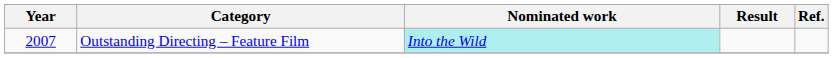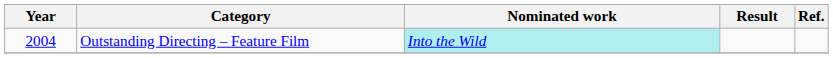 <table class=wikitable>
 <tr>
 <th scope="col" style="width:5em;">Year</th>
 <th scope="col" style="width:26em;">Category</th>
 <th scope="col" style="width:25em;">Nominated work</th>
 <th scope="col" style="width:5em;">Result</th>
 <th>Ref.</th>
 </tr>
 <tr>
-<td style="text-align:center;"><a href='#'>2007</a></td>
+<td style="text-align:center;"><a href='#'>2004</a></td>
 <td><a href='#'>Outstanding Directing – Feature Film</a></td>
 <td style="background: paleturquoise;"><em><a href='#'>Into the Wild</a></em></td>
 <td></td>
 <td></td>
 </tr>
 <tr>
 </tr>
 </table>
